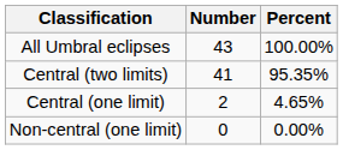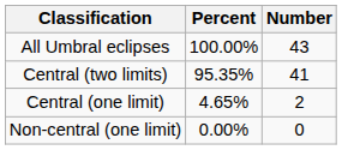 <table class="wikitable sortable">
 <tr align=center>
 <th>Classification</th>
+<th>Percent</th>
 <th>Number</th>
-<th>Percent</th>
 </tr>
 <tr align=center>
 <td>All Umbral eclipses</td>
+<td>100.00%</td>
 <td>43</td>
-<td>100.00%</td>
 </tr>
 <tr align=center>
 <td>Central (two limits)</td>
+<td>95.35%</td>
 <td>41</td>
-<td>95.35%</td>
 </tr>
 <tr align=center>
 <td>Central (one limit)</td>
+<td>4.65%</td>
 <td>2</td>
-<td>4.65%</td>
 </tr>
 <tr align=center>
 <td>Non-central (one limit)</td>
+<td>0.00%</td>
 <td>0</td>
-<td>0.00%</td>
 </tr>
 </table>
